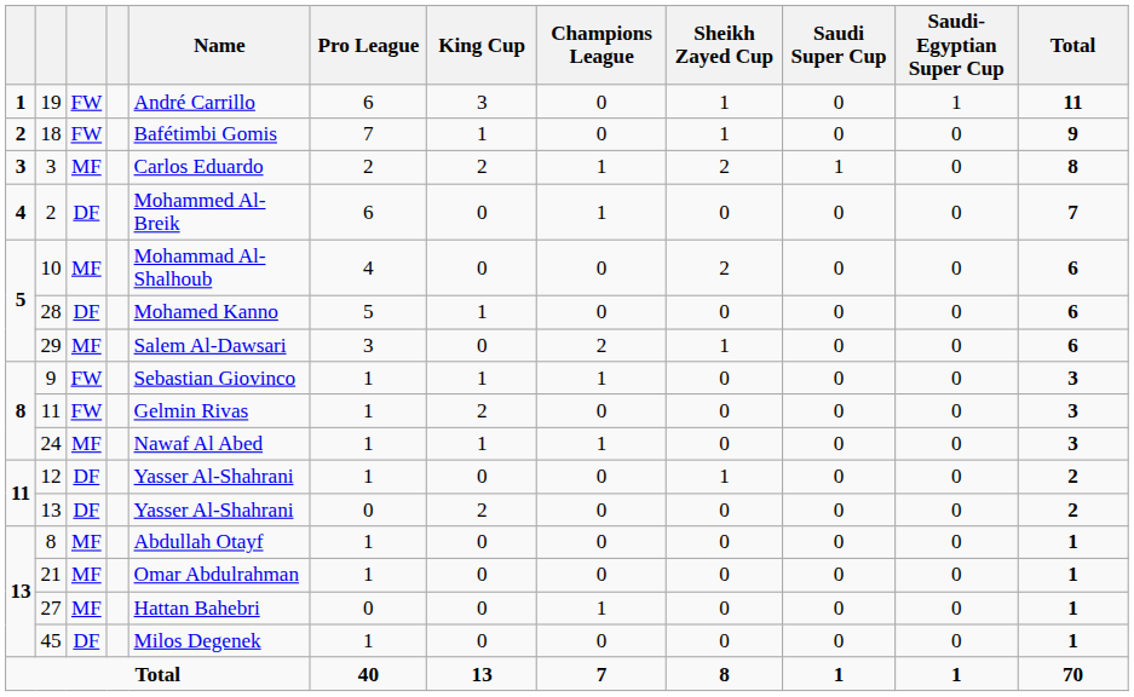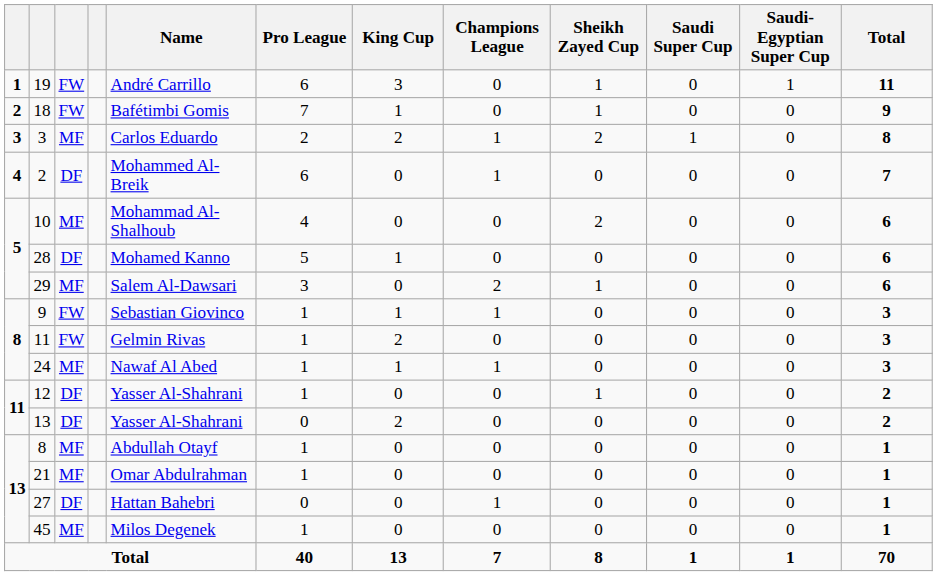 <table class="wikitable" style="text-align:center">
 <tr>
 <th width=15></th>
 <th width=15></th>
 <th width=15></th>
 <th width=15></th>
 <th width=155>Name</th>
 <th width=100>Pro League</th>
 <th width=100>King Cup</th>
 <th width=100>Champions League</th>
 <th width=100>Sheikh Zayed Cup</th>
 <th width=100>Saudi Super Cup</th>
 <th width=100>Saudi-Egyptian Super Cup</th>
 <th width=100>Total</th>
 </tr>
 <tr>
 <td><strong>1</strong></td>
 <td>19</td>
 <td><a href='#'>FW</a></td>
 <td></td>
 <td align=left><a href='#'>André Carrillo</a></td>
 <td>6</td>
 <td>3</td>
 <td>0</td>
 <td>1</td>
 <td>0</td>
 <td>1</td>
 <td><strong>11</strong></td>
 </tr>
 <tr>
 <td><strong>2</strong></td>
 <td>18</td>
 <td><a href='#'>FW</a></td>
 <td></td>
 <td align=left><a href='#'>Bafétimbi Gomis</a></td>
 <td>7</td>
 <td>1</td>
 <td>0</td>
 <td>1</td>
 <td>0</td>
 <td>0</td>
 <td><strong>9</strong></td>
 </tr>
 <tr>
 <td><strong>3</strong></td>
 <td>3</td>
 <td><a href='#'>MF</a></td>
 <td></td>
 <td align=left><a href='#'>Carlos Eduardo</a></td>
 <td>2</td>
 <td>2</td>
 <td>1</td>
 <td>2</td>
 <td>1</td>
 <td>0</td>
 <td><strong>8</strong></td>
 </tr>
 <tr>
 <td><strong>4</strong></td>
 <td>2</td>
 <td><a href='#'>DF</a></td>
 <td></td>
 <td align=left><a href='#'>Mohammed Al-Breik</a></td>
 <td>6</td>
 <td>0</td>
 <td>1</td>
 <td>0</td>
 <td>0</td>
 <td>0</td>
 <td><strong>7</strong></td>
 </tr>
 <tr>
 <td rowspan=3><strong>5</strong></td>
 <td>10</td>
 <td><a href='#'>MF</a></td>
 <td></td>
 <td align=left><a href='#'>Mohammad Al-Shalhoub</a></td>
 <td>4</td>
 <td>0</td>
 <td>0</td>
 <td>2</td>
 <td>0</td>
 <td>0</td>
 <td><strong>6</strong></td>
 </tr>
 <tr>
 <td>28</td>
 <td><a href='#'>DF</a></td>
 <td></td>
 <td align=left><a href='#'>Mohamed Kanno</a></td>
 <td>5</td>
 <td>1</td>
 <td>0</td>
 <td>0</td>
 <td>0</td>
 <td>0</td>
 <td><strong>6</strong></td>
 </tr>
 <tr>
 <td>29</td>
 <td><a href='#'>MF</a></td>
 <td></td>
 <td align=left><a href='#'>Salem Al-Dawsari</a></td>
 <td>3</td>
 <td>0</td>
 <td>2</td>
 <td>1</td>
 <td>0</td>
 <td>0</td>
 <td><strong>6</strong></td>
 </tr>
 <tr>
 <td rowspan=3><strong>8</strong></td>
 <td>9</td>
 <td><a href='#'>FW</a></td>
 <td></td>
 <td align=left><a href='#'>Sebastian Giovinco</a></td>
 <td>1</td>
 <td>1</td>
 <td>1</td>
 <td>0</td>
 <td>0</td>
 <td>0</td>
 <td><strong>3</strong></td>
 </tr>
 <tr>
 <td>11</td>
 <td><a href='#'>FW</a></td>
 <td></td>
 <td align=left><a href='#'>Gelmin Rivas</a></td>
 <td>1</td>
 <td>2</td>
 <td>0</td>
 <td>0</td>
 <td>0</td>
 <td>0</td>
 <td><strong>3</strong></td>
 </tr>
 <tr>
 <td>24</td>
 <td><a href='#'>MF</a></td>
 <td></td>
 <td align=left><a href='#'>Nawaf Al Abed</a></td>
 <td>1</td>
 <td>1</td>
 <td>1</td>
 <td>0</td>
 <td>0</td>
 <td>0</td>
 <td><strong>3</strong></td>
 </tr>
 <tr>
 <td rowspan=2><strong>11</strong></td>
 <td>12</td>
 <td><a href='#'>DF</a></td>
 <td></td>
 <td align=left><a href='#'>Yasser Al-Shahrani</a></td>
 <td>1</td>
 <td>0</td>
 <td>0</td>
 <td>1</td>
 <td>0</td>
 <td>0</td>
 <td><strong>2</strong></td>
 </tr>
 <tr>
 <td>13</td>
 <td><a href='#'>DF</a></td>
 <td></td>
 <td align=left><a href='#'>Yasser Al-Shahrani</a></td>
 <td>0</td>
 <td>2</td>
 <td>0</td>
 <td>0</td>
 <td>0</td>
 <td>0</td>
 <td><strong>2</strong></td>
 </tr>
 <tr>
 <td rowspan=4><strong>13</strong></td>
 <td>8</td>
 <td><a href='#'>MF</a></td>
 <td></td>
 <td align=left><a href='#'>Abdullah Otayf</a></td>
 <td>1</td>
 <td>0</td>
 <td>0</td>
 <td>0</td>
 <td>0</td>
 <td>0</td>
 <td><strong>1</strong></td>
 </tr>
 <tr>
 <td>21</td>
 <td><a href='#'>MF</a></td>
 <td></td>
 <td align=left><a href='#'>Omar Abdulrahman</a></td>
 <td>1</td>
 <td>0</td>
 <td>0</td>
 <td>0</td>
 <td>0</td>
 <td>0</td>
 <td><strong>1</strong></td>
 </tr>
 <tr>
 <td>27</td>
-<td><a href='#'>MF</a></td>
+<td><a href='#'>DF</a></td>
 <td></td>
 <td align=left><a href='#'>Hattan Bahebri</a></td>
 <td>0</td>
 <td>0</td>
 <td>1</td>
 <td>0</td>
 <td>0</td>
 <td>0</td>
 <td><strong>1</strong></td>
 </tr>
 <tr>
 <td>45</td>
-<td><a href='#'>DF</a></td>
+<td><a href='#'>MF</a></td>
 <td></td>
 <td align=left><a href='#'>Milos Degenek</a></td>
 <td>1</td>
 <td>0</td>
 <td>0</td>
 <td>0</td>
 <td>0</td>
 <td>0</td>
 <td><strong>1</strong></td>
 </tr>
 <tr>
 <td colspan=5><strong>Total</strong></td>
 <td><strong>40</strong></td>
 <td><strong>13</strong></td>
 <td><strong>7</strong></td>
 <td><strong>8</strong></td>
 <td><strong>1</strong></td>
 <td><strong>1</strong></td>
 <td><strong>70</strong></td>
 </tr>
 </table>
